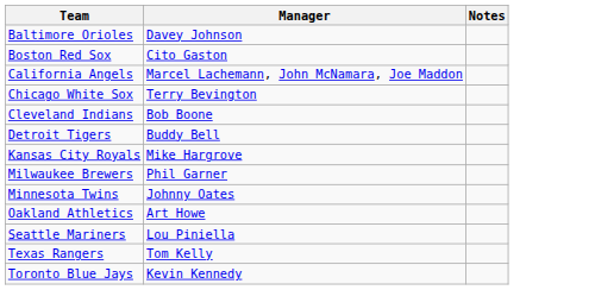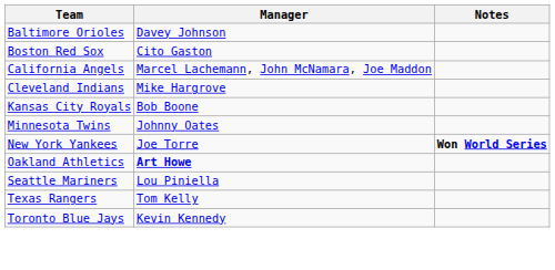 <table class="wikitable">
 <tr>
 <th>Team</th>
 <th>Manager</th>
 <th>Notes</th>
 </tr>
 <tr>
 <td><a href='#'>Baltimore Orioles</a></td>
 <td><a href='#'>Davey Johnson</a></td>
 <td></td>
 </tr>
 <tr>
 <td><a href='#'>Boston Red Sox</a></td>
 <td><a href='#'>Cito Gaston</a></td>
 <td></td>
 </tr>
 <tr>
 <td><a href='#'>California Angels</a></td>
 <td><a href='#'>Marcel Lachemann</a>, <a href='#'>John McNamara</a>, <a href='#'>Joe Maddon</a></td>
 <td></td>
 </tr>
 <tr>
-<td><a href='#'>Chicago White Sox</a></td>
-<td><a href='#'>Terry Bevington</a></td>
-<td></td>
-</tr>
-<tr>
 <td><a href='#'>Cleveland Indians</a></td>
-<td><a href='#'>Bob Boone</a></td>
-<td></td>
-</tr>
-<tr>
-<td><a href='#'>Detroit Tigers</a></td>
-<td><a href='#'>Buddy Bell</a></td>
+<td><a href='#'>Mike Hargrove</a></td>
 <td></td>
 </tr>
 <tr>
 <td><a href='#'>Kansas City Royals</a></td>
-<td><a href='#'>Mike Hargrove</a></td>
-<td></td>
-</tr>
-<tr>
-<td><a href='#'>Milwaukee Brewers</a></td>
-<td><a href='#'>Phil Garner</a></td>
+<td><a href='#'>Bob Boone</a></td>
 <td></td>
 </tr>
 <tr>
 <td><a href='#'>Minnesota Twins</a></td>
 <td><a href='#'>Johnny Oates</a></td>
 <td></td>
 </tr>
 <tr>
+<td><a href='#'>New York Yankees</a></td>
+<td><a href='#'>Joe Torre</a></td>
+<td><strong>Won <a href='#'>World Series</a></strong></td>
+</tr>
+<tr>
 <td><a href='#'>Oakland Athletics</a></td>
-<td><a href='#'>Art Howe</a></td>
+<td><strong><a href='#'>Art Howe</a></strong></td>
 <td></td>
 </tr>
 <tr>
 <td><a href='#'>Seattle Mariners</a></td>
 <td><a href='#'>Lou Piniella</a></td>
 <td></td>
 </tr>
 <tr>
 <td><a href='#'>Texas Rangers</a></td>
 <td><a href='#'>Tom Kelly</a></td>
 <td></td>
 </tr>
 <tr>
 <td><a href='#'>Toronto Blue Jays</a></td>
 <td><a href='#'>Kevin Kennedy</a></td>
 <td></td>
 </tr>
 </table>
